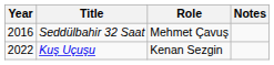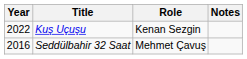 <table class="wikitable" style="font-size:90%;">
 <tr>
 <th>Year</th>
 <th>Title</th>
 <th>Role</th>
 <th>Notes</th>
 </tr>
 <tr>
+<td>2022</td>
+<td><em><a href='#'>Kuş Uçuşu</a></em></td>
+<td>Kenan Sezgin</td>
+<td></td>
+</tr>
+<tr>
 <td>2016</td>
 <td><em>Seddülbahir 32 Saat</em></td>
 <td>Mehmet Çavuş</td>
 <td></td>
 </tr>
-<tr>
-<td>2022</td>
-<td><em><a href='#'>Kuş Uçuşu</a></em></td>
-<td>Kenan Sezgin</td>
-<td></td>
-</tr>
 </table>
